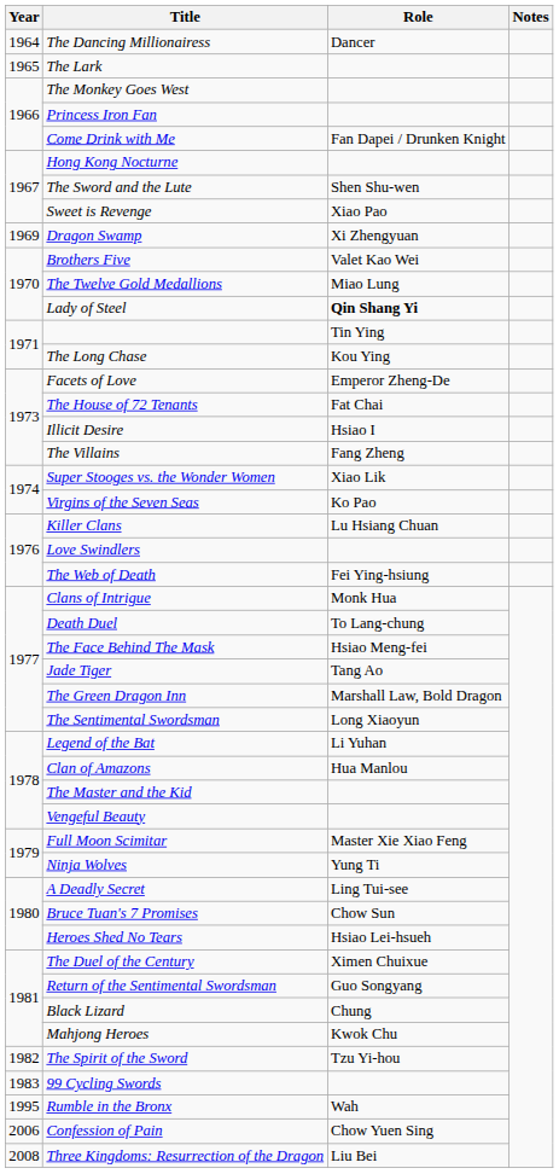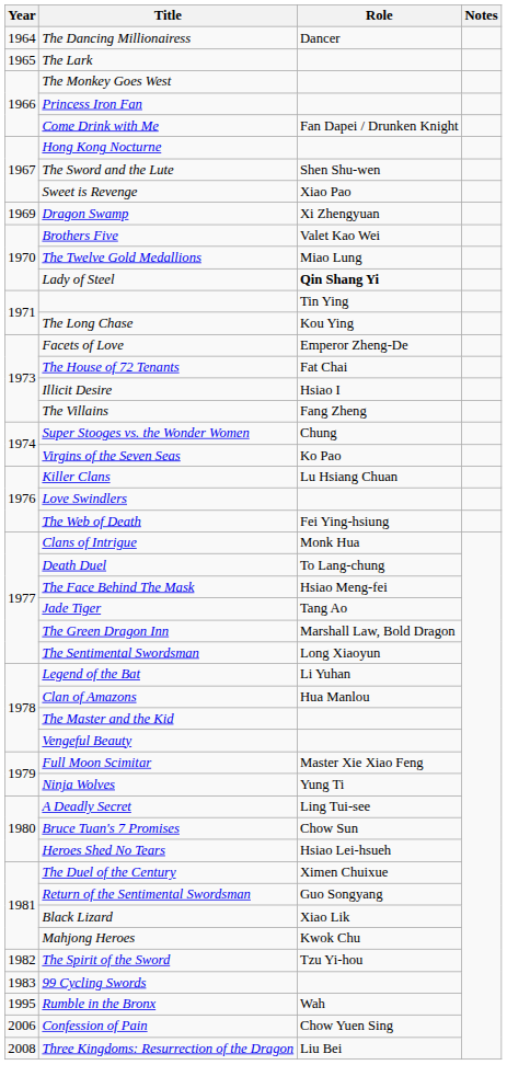 <table class="wikitable sortable">
 <tr>
 <th>Year</th>
 <th>Title</th>
 <th>Role</th>
 <th>Notes</th>
 </tr>
 <tr>
 <td>1964</td>
 <td><em>The Dancing Millionairess</em></td>
 <td>Dancer</td>
 <td></td>
 </tr>
 <tr>
 <td>1965</td>
 <td><em>The Lark</em></td>
 <td></td>
 <td></td>
 </tr>
 <tr>
 <td rowspan="3">1966</td>
 <td><em>The Monkey Goes West</em></td>
 <td></td>
 <td></td>
 </tr>
 <tr>
 <td><em><a href='#'>Princess Iron Fan</a></em></td>
 <td></td>
 <td></td>
 </tr>
 <tr>
 <td><em><a href='#'>Come Drink with Me</a></em></td>
 <td>Fan Dapei / Drunken Knight</td>
 <td></td>
 </tr>
 <tr>
 <td rowspan="3">1967</td>
 <td><em><a href='#'>Hong Kong Nocturne</a></em></td>
 <td></td>
 <td></td>
 </tr>
 <tr>
 <td><em>The Sword and the Lute</em></td>
 <td>Shen Shu-wen</td>
 <td></td>
 </tr>
 <tr>
 <td><em>Sweet is Revenge</em></td>
 <td>Xiao Pao</td>
 <td></td>
 </tr>
 <tr>
 <td>1969</td>
 <td><em><a href='#'>Dragon Swamp</a></em></td>
 <td>Xi Zhengyuan</td>
 <td></td>
 </tr>
 <tr>
 <td rowspan="3">1970</td>
 <td><em><a href='#'>Brothers Five</a></em></td>
 <td>Valet Kao Wei</td>
 <td></td>
 </tr>
 <tr>
 <td><em><a href='#'>The Twelve Gold Medallions</a></em></td>
 <td>Miao Lung</td>
 <td></td>
 </tr>
 <tr>
 <td><em>Lady of Steel</em></td>
 <td><strong>Qin Shang Yi</strong></td>
 <td></td>
 </tr>
 <tr>
 <td rowspan="2">1971</td>
 <td><em></em></td>
 <td>Tin Ying</td>
 <td></td>
 </tr>
 <tr>
 <td><em>The Long Chase</em></td>
 <td>Kou Ying</td>
 <td></td>
 </tr>
 <tr>
 <td rowspan="4">1973</td>
 <td><em>Facets of Love</em></td>
 <td>Emperor Zheng-De</td>
 <td></td>
 </tr>
 <tr>
 <td><em><a href='#'>The House of 72 Tenants</a></em></td>
 <td>Fat Chai</td>
 <td></td>
 </tr>
 <tr>
 <td><em>Illicit Desire</em></td>
 <td>Hsiao I</td>
 <td></td>
 </tr>
 <tr>
 <td><em>The Villains</em></td>
 <td>Fang Zheng</td>
 <td></td>
 </tr>
 <tr>
 <td rowspan="2">1974</td>
 <td><em><a href='#'>Super Stooges vs. the Wonder Women</a></em></td>
-<td>Xiao Lik</td>
+<td>Chung</td>
 <td></td>
 </tr>
 <tr>
 <td><em><a href='#'>Virgins of the Seven Seas</a></em></td>
 <td>Ko Pao</td>
 <td></td>
 </tr>
 <tr>
 <td rowspan="3">1976</td>
 <td><em><a href='#'>Killer Clans</a></em></td>
 <td>Lu Hsiang Chuan</td>
 <td></td>
 </tr>
 <tr>
 <td><em><a href='#'>Love Swindlers</a></em></td>
 <td></td>
 <td></td>
 </tr>
 <tr>
 <td><em><a href='#'>The Web of Death</a></em></td>
 <td>Fei Ying-hsiung</td>
 <td></td>
 </tr>
 <tr>
 <td rowspan="6">1977</td>
 <td><em><a href='#'>Clans of Intrigue</a></em></td>
 <td>Monk Hua</td>
 </tr>
 <tr>
 <td><em><a href='#'>Death Duel</a></em></td>
 <td>To Lang-chung</td>
 </tr>
 <tr>
 <td><em><a href='#'>The Face Behind The Mask</a></em></td>
 <td>Hsiao Meng-fei</td>
 </tr>
 <tr>
 <td><em><a href='#'>Jade Tiger</a></em></td>
 <td>Tang Ao</td>
 </tr>
 <tr>
 <td><em><a href='#'>The Green Dragon Inn</a></em></td>
 <td>Marshall Law, Bold Dragon</td>
 </tr>
 <tr>
 <td><em><a href='#'>The Sentimental Swordsman</a></em></td>
 <td>Long Xiaoyun</td>
 </tr>
 <tr>
 <td rowspan="4">1978</td>
 <td><em><a href='#'>Legend of the Bat</a></em></td>
 <td>Li Yuhan</td>
 </tr>
 <tr>
 <td><em><a href='#'>Clan of Amazons</a></em></td>
 <td>Hua Manlou</td>
 </tr>
 <tr>
 <td><em><a href='#'>The Master and the Kid</a></em></td>
 <td></td>
 </tr>
 <tr>
 <td><em><a href='#'>Vengeful Beauty</a></em></td>
 <td></td>
 </tr>
 <tr>
 <td rowspan="2">1979</td>
 <td><em><a href='#'>Full Moon Scimitar</a></em></td>
 <td>Master Xie Xiao Feng</td>
 </tr>
 <tr>
 <td><em><a href='#'>Ninja Wolves</a></em></td>
 <td>Yung Ti</td>
 </tr>
 <tr>
 <td rowspan="3">1980</td>
 <td><em><a href='#'>A Deadly Secret</a></em></td>
 <td>Ling Tui-see</td>
 </tr>
 <tr>
 <td><em><a href='#'>Bruce Tuan's 7 Promises</a></em></td>
 <td>Chow Sun</td>
 </tr>
 <tr>
 <td><em><a href='#'>Heroes Shed No Tears</a></em></td>
 <td>Hsiao Lei-hsueh</td>
 </tr>
 <tr>
 <td rowspan="4">1981</td>
 <td><em><a href='#'>The Duel of the Century</a></em></td>
 <td>Ximen Chuixue</td>
 </tr>
 <tr>
 <td><em><a href='#'>Return of the Sentimental Swordsman</a></em></td>
 <td>Guo Songyang</td>
 </tr>
 <tr>
 <td><em>Black Lizard</em></td>
-<td>Chung</td>
+<td>Xiao Lik</td>
 </tr>
 <tr>
 <td><em>Mahjong Heroes</em></td>
 <td>Kwok Chu</td>
 </tr>
 <tr>
 <td>1982</td>
 <td><em><a href='#'>The Spirit of the Sword</a></em></td>
 <td>Tzu Yi-hou</td>
 </tr>
 <tr>
 <td>1983</td>
 <td><em><a href='#'>99 Cycling Swords</a></em></td>
 <td></td>
 </tr>
 <tr>
 <td>1995</td>
 <td><em><a href='#'>Rumble in the Bronx</a></em></td>
 <td>Wah</td>
 </tr>
 <tr>
 <td>2006</td>
 <td><em><a href='#'>Confession of Pain</a></em></td>
 <td>Chow Yuen Sing</td>
 </tr>
 <tr>
 <td>2008</td>
 <td><em><a href='#'>Three Kingdoms: Resurrection of the Dragon</a></em></td>
 <td>Liu Bei</td>
 </tr>
 </table>
